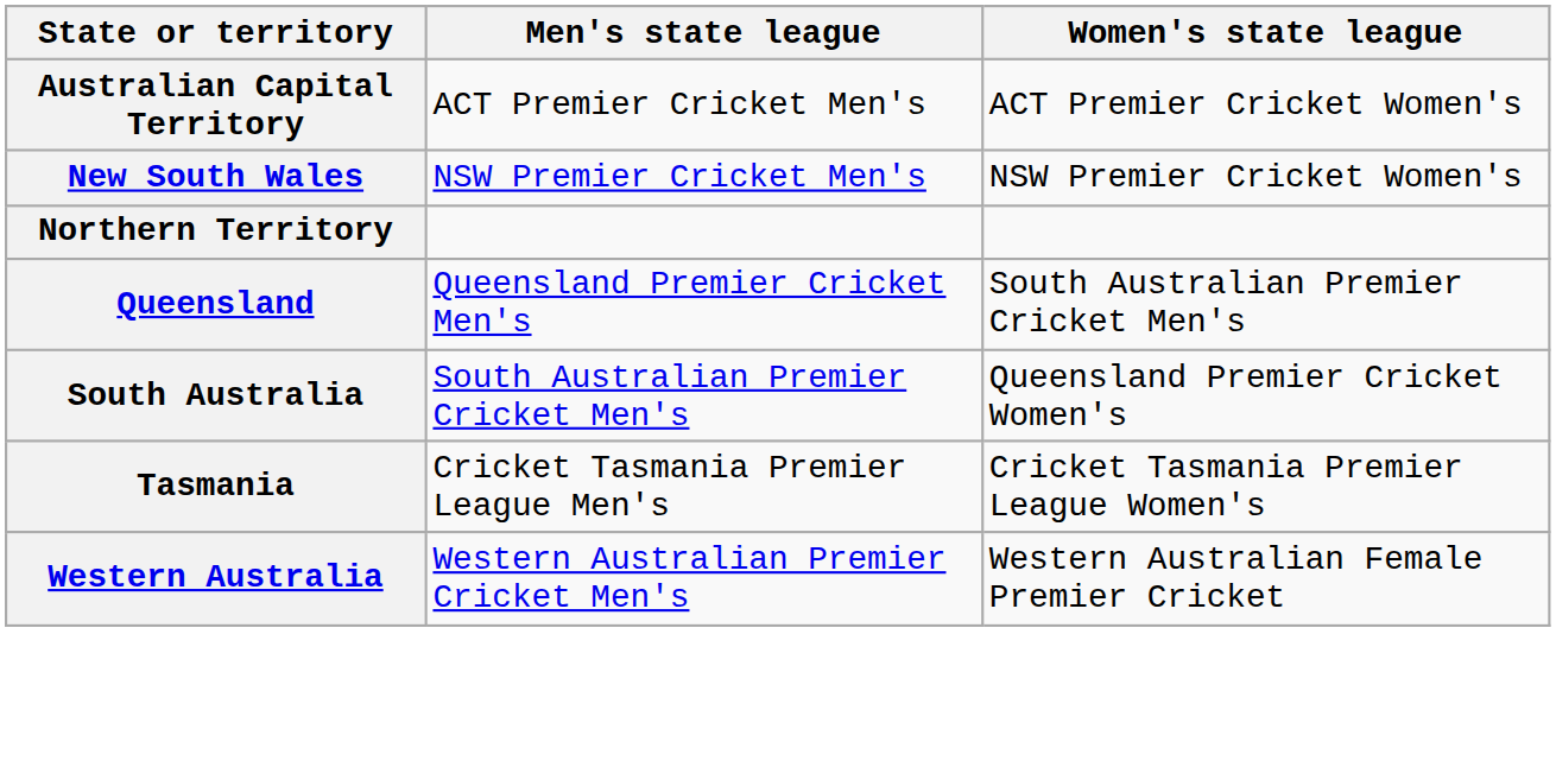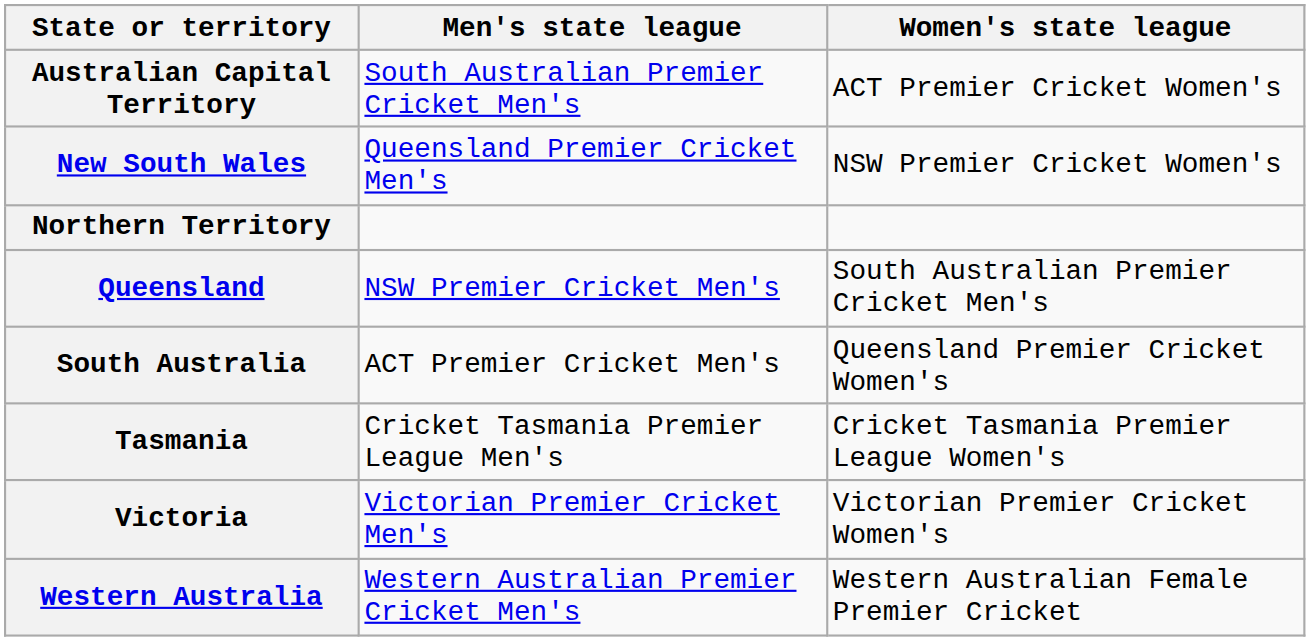 <table class="wikitable">
 <tr>
 <th>State or territory</th>
 <th>Men's state league</th>
 <th>Women's state league</th>
 </tr>
 <tr>
 <th>Australian Capital Territory</th>
-<td>ACT Premier Cricket Men's</td>
+<td><a href='#'>South Australian Premier Cricket Men's</a></td>
 <td>ACT Premier Cricket Women's</td>
 </tr>
 <tr>
 <th><a href='#'>New South Wales</a></th>
-<td><a href='#'>NSW Premier Cricket Men's</a></td>
+<td><a href='#'>Queensland Premier Cricket Men's</a></td>
 <td>NSW Premier Cricket Women's</td>
 </tr>
 <tr>
 <th>Northern Territory</th>
 <td></td>
 <td></td>
 </tr>
 <tr>
 <th><a href='#'>Queensland</a></th>
-<td><a href='#'>Queensland Premier Cricket Men's</a></td>
+<td><a href='#'>NSW Premier Cricket Men's</a></td>
 <td>South Australian Premier Cricket Men's</td>
 </tr>
 <tr>
 <th>South Australia</th>
-<td><a href='#'>South Australian Premier Cricket Men's</a></td>
+<td>ACT Premier Cricket Men's</td>
 <td>Queensland Premier Cricket Women's</td>
 </tr>
 <tr>
 <th>Tasmania</th>
 <td>Cricket Tasmania Premier League Men's</td>
 <td>Cricket Tasmania Premier League Women's</td>
 </tr>
 <tr>
+<th>Victoria</th>
+<td><a href='#'>Victorian Premier Cricket Men's</a></td>
+<td>Victorian Premier Cricket Women's</td>
+</tr>
+<tr>
 <th><a href='#'>Western Australia</a></th>
 <td><a href='#'>Western Australian Premier Cricket Men's</a></td>
 <td>Western Australian Female Premier Cricket</td>
 </tr>
 </table>
